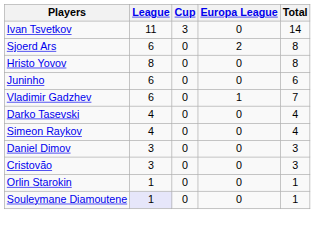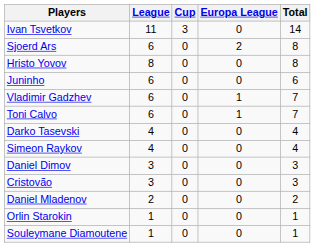 <table class="wikitable sortable">
 <tr>
 <th>Players</th>
 <th><a href='#'>League</a></th>
 <th><a href='#'>Cup</a></th>
 <th><a href='#'>Europa League</a></th>
 <th>Total</th>
 </tr>
 <tr>
 <td> <a href='#'>Ivan Tsvetkov</a></td>
 <td align=center>11</td>
 <td align=center>3</td>
 <td align=center>0</td>
 <td align=center>14</td>
 </tr>
 <tr>
 <td> <a href='#'>Sjoerd Ars</a></td>
 <td align=center>6</td>
 <td align=center>0</td>
 <td align=center>2</td>
 <td align=center>8</td>
 </tr>
 <tr>
 <td> <a href='#'>Hristo Yovov</a></td>
 <td align=center>8</td>
 <td align=center>0</td>
 <td align=center>0</td>
 <td align=center>8</td>
 </tr>
 <tr>
 <td> <a href='#'>Juninho</a></td>
 <td align=center>6</td>
 <td align=center>0</td>
 <td align=center>0</td>
 <td align=center>6</td>
 </tr>
 <tr>
 <td> <a href='#'>Vladimir Gadzhev</a></td>
 <td align=center>6</td>
 <td align=center>0</td>
 <td align=center>1</td>
 <td align=center>7</td>
 </tr>
 <tr>
+<td> <a href='#'>Toni Calvo</a></td>
+<td align=center>6</td>
+<td align=center>0</td>
+<td align=center>1</td>
+<td align=center>7</td>
+</tr>
+<tr>
 <td> <a href='#'>Darko Tasevski</a></td>
 <td align=center>4</td>
 <td align=center>0</td>
 <td align=center>0</td>
 <td align=center>4</td>
 </tr>
 <tr>
 <td> <a href='#'>Simeon Raykov</a></td>
 <td align=center>4</td>
 <td align=center>0</td>
 <td align=center>0</td>
 <td align=center>4</td>
 </tr>
 <tr>
 <td> <a href='#'>Daniel Dimov</a></td>
 <td align=center>3</td>
 <td align=center>0</td>
 <td align=center>0</td>
 <td align=center>3</td>
 </tr>
 <tr>
 <td> <a href='#'>Cristovão</a></td>
 <td align=center>3</td>
 <td align=center>0</td>
 <td align=center>0</td>
 <td align=center>3</td>
 </tr>
 <tr>
+<td> <a href='#'>Daniel Mladenov</a></td>
+<td align=center>2</td>
+<td align=center>0</td>
+<td align=center>0</td>
+<td align=center>2</td>
+</tr>
+<tr>
 <td> <a href='#'>Orlin Starokin</a></td>
 <td align=center>1</td>
 <td align=center>0</td>
 <td align=center>0</td>
 <td align=center>1</td>
 </tr>
 <tr>
 <td> <a href='#'>Souleymane Diamoutene</a></td>
-<td align=center style="background: lavender;">1</td>
+<td align=center>1</td>
 <td align=center>0</td>
 <td align=center>0</td>
 <td align=center>1</td>
 </tr>
 </table>
